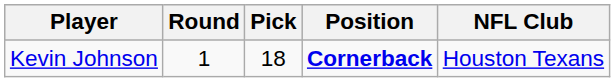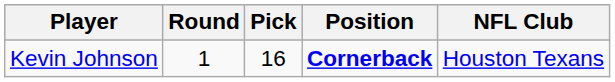 <table class="wikitable" style="text-align:center;">
 <tr style="background:#C0C0C0;">
 <th>Player</th>
 <th>Round</th>
 <th>Pick</th>
 <th>Position</th>
 <th>NFL Club</th>
 </tr>
 <tr>
 <td><a href='#'>Kevin Johnson</a></td>
 <td>1</td>
-<td>18</td>
+<td>16</td>
 <td><strong><a href='#'>Cornerback</a></strong></td>
 <td><a href='#'>Houston Texans</a></td>
 </tr>
 </table>
